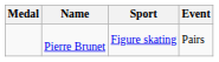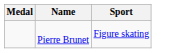 <table class="wikitable sortable" style="font-size:90%">
 <tr>
 <th>Medal</th>
 <th>Name</th>
 <th>Sport</th>
-<th>Event</th>
 </tr>
 <tr>
 <td></td>
 <td> <br> <a href='#'>Pierre Brunet</a></td>
 <td><a href='#'>Figure skating</a></td>
-<td>Pairs</td>
 </tr>
 </table>
